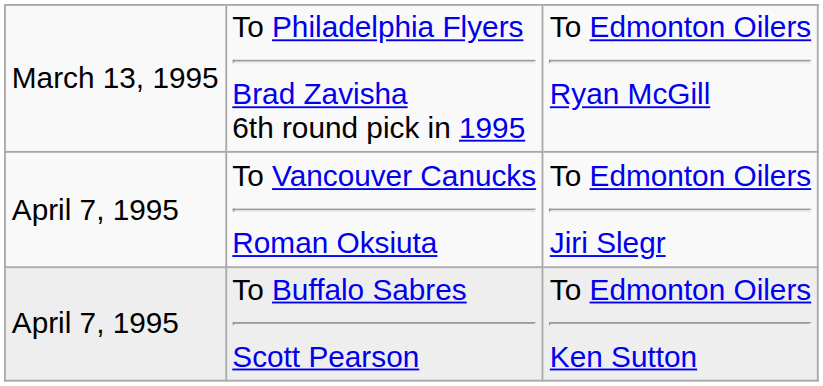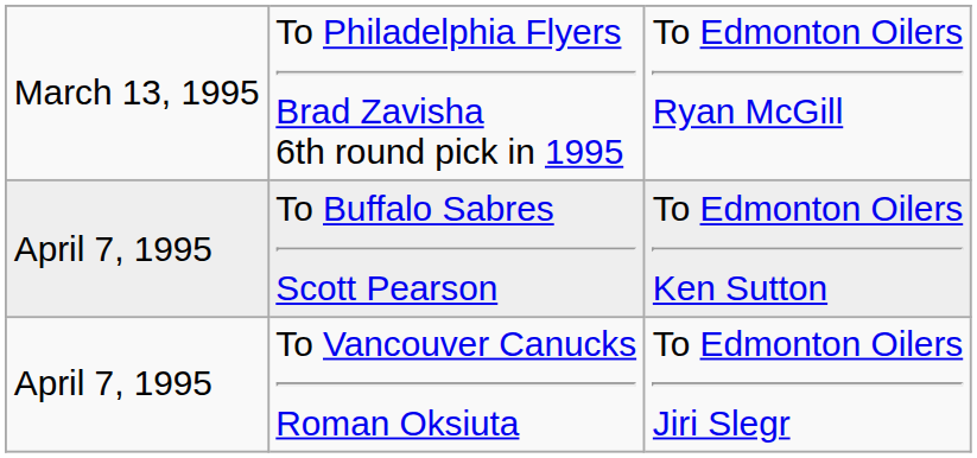 <table class="wikitable">
 <tr>
 <td>March 13, 1995</td>
 <td valign="top">To <a href='#'>Philadelphia Flyers</a><hr><a href='#'>Brad Zavisha</a><br>6th round pick in <a href='#'>1995</a></td>
 <td valign="top">To <a href='#'>Edmonton Oilers</a><hr><a href='#'>Ryan McGill</a></td>
 </tr>
+<tr style="background:#eee;">
+<td>April 7, 1995</td>
+<td valign="top">To <a href='#'>Buffalo Sabres</a><hr><a href='#'>Scott Pearson</a></td>
+<td valign="top">To <a href='#'>Edmonton Oilers</a><hr><a href='#'>Ken Sutton</a></td>
+</tr>
 <tr>
 <td>April 7, 1995</td>
 <td valign="top">To <a href='#'>Vancouver Canucks</a><hr><a href='#'>Roman Oksiuta</a></td>
 <td valign="top">To <a href='#'>Edmonton Oilers</a><hr><a href='#'>Jiri Slegr</a></td>
 </tr>
-<tr style="background:#eee;">
-<td>April 7, 1995</td>
-<td valign="top">To <a href='#'>Buffalo Sabres</a><hr><a href='#'>Scott Pearson</a></td>
-<td valign="top">To <a href='#'>Edmonton Oilers</a><hr><a href='#'>Ken Sutton</a></td>
-</tr>
 </table>
